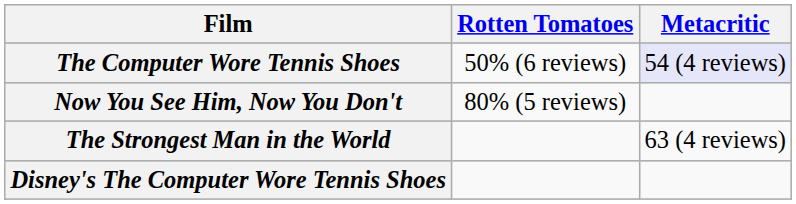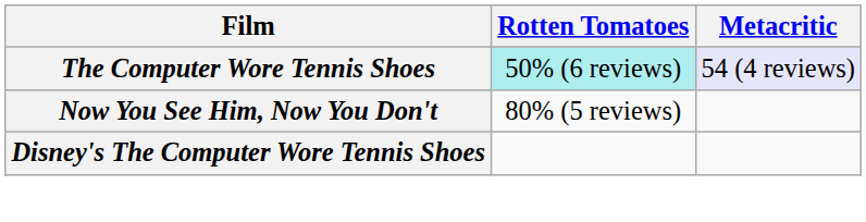 <table class="wikitable plainrowheaders sortable" style="text-align: center">
 <tr>
 <th scope="col">Film</th>
 <th scope="col"><a href='#'>Rotten Tomatoes</a></th>
 <th scope="col"><a href='#'>Metacritic</a></th>
 </tr>
 <tr>
 <th scope="row"><em>The Computer Wore Tennis Shoes</em></th>
-<td>50% (6 reviews)</td>
+<td style="background: paleturquoise;">50% (6 reviews)</td>
 <td style="background: lavender;">54 (4 reviews)</td>
 </tr>
 <tr>
 <th scope="row"><em>Now You See Him, Now You Don't</em></th>
 <td>80% (5 reviews)</td>
 <td></td>
 </tr>
 <tr>
-<th scope="row"><em>The Strongest Man in the World</em></th>
-<td></td>
-<td>63 (4 reviews)</td>
-</tr>
-<tr>
 <th scope="row"><em>Disney's The Computer Wore Tennis Shoes</em></th>
 <td></td>
 <td></td>
 </tr>
 </table>
